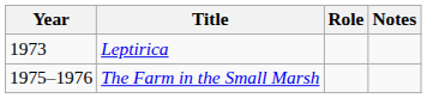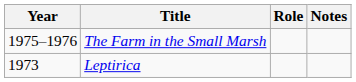 <table class="wikitable sortable">
 <tr>
 <th>Year</th>
 <th>Title</th>
 <th>Role</th>
 <th class="unsortable">Notes</th>
 </tr>
 <tr>
+<td>1975–1976</td>
+<td><em><a href='#'>The Farm in the Small Marsh</a></em></td>
+<td></td>
+<td></td>
+</tr>
+<tr>
 <td>1973</td>
 <td><em><a href='#'>Leptirica</a></em></td>
 <td></td>
 <td></td>
 </tr>
-<tr>
-<td>1975–1976</td>
-<td><em><a href='#'>The Farm in the Small Marsh</a></em></td>
-<td></td>
-<td></td>
-</tr>
 </table>
